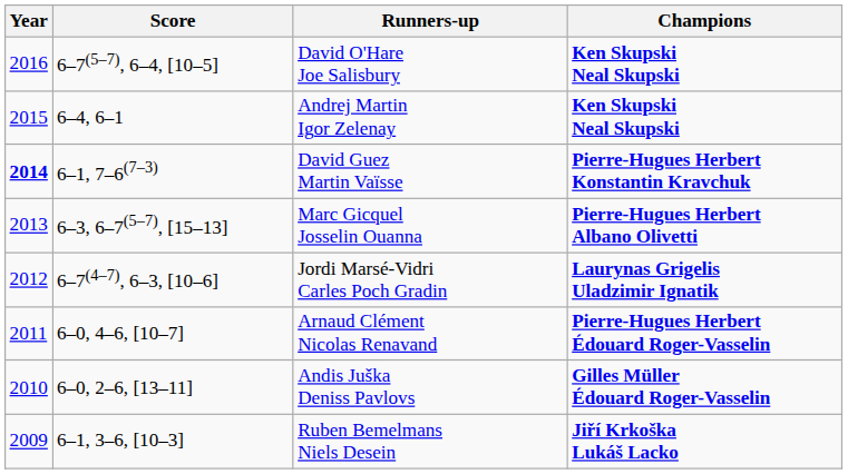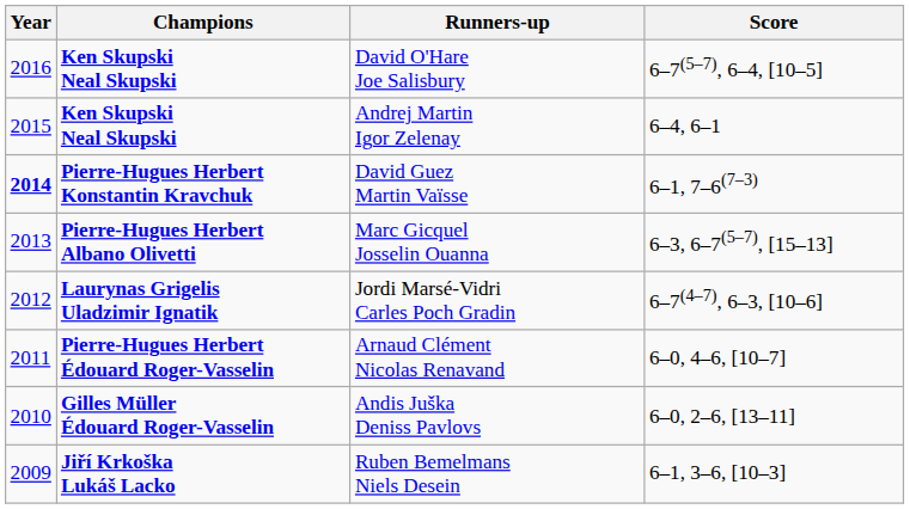 <table class="wikitable" style="font-size:90%">
 <tr>
 <th>Year</th>
+<th width="200">Champions</th>
+<th width="200">Runners-up</th>
 <th width="175">Score</th>
-<th width="200">Runners-up</th>
-<th width="200">Champions</th>
 </tr>
 <tr>
 <td><a href='#'>2016</a></td>
+<td> <strong><a href='#'>Ken Skupski</a></strong> <br>  <strong><a href='#'>Neal Skupski</a></strong></td>
+<td> <a href='#'>David O'Hare</a> <br>  <a href='#'>Joe Salisbury</a></td>
 <td>6–7<sup>(5–7)</sup>, 6–4, [10–5]</td>
-<td> <a href='#'>David O'Hare</a> <br>  <a href='#'>Joe Salisbury</a></td>
-<td> <strong><a href='#'>Ken Skupski</a></strong> <br>  <strong><a href='#'>Neal Skupski</a></strong></td>
 </tr>
 <tr>
 <td><a href='#'>2015</a></td>
+<td> <strong><a href='#'>Ken Skupski</a></strong> <br>  <strong><a href='#'>Neal Skupski</a></strong></td>
+<td> <a href='#'>Andrej Martin</a> <br>  <a href='#'>Igor Zelenay</a></td>
 <td>6–4, 6–1</td>
-<td> <a href='#'>Andrej Martin</a> <br>  <a href='#'>Igor Zelenay</a></td>
-<td> <strong><a href='#'>Ken Skupski</a></strong> <br>  <strong><a href='#'>Neal Skupski</a></strong></td>
 </tr>
 <tr>
 <td><strong><a href='#'>2014</a></strong></td>
+<td> <strong><a href='#'>Pierre-Hugues Herbert</a></strong> <br>  <strong><a href='#'>Konstantin Kravchuk</a></strong></td>
+<td> <a href='#'>David Guez</a> <br>  <a href='#'>Martin Vaïsse</a></td>
 <td>6–1, 7–6<sup>(7–3)</sup></td>
-<td> <a href='#'>David Guez</a> <br>  <a href='#'>Martin Vaïsse</a></td>
-<td> <strong><a href='#'>Pierre-Hugues Herbert</a></strong> <br>  <strong><a href='#'>Konstantin Kravchuk</a></strong></td>
 </tr>
 <tr>
 <td><a href='#'>2013</a></td>
+<td> <strong><a href='#'>Pierre-Hugues Herbert</a></strong><br> <strong><a href='#'>Albano Olivetti</a></strong></td>
+<td> <a href='#'>Marc Gicquel</a><br> <a href='#'>Josselin Ouanna</a></td>
 <td>6–3, 6–7<sup>(5–7)</sup>, [15–13]</td>
-<td> <a href='#'>Marc Gicquel</a><br> <a href='#'>Josselin Ouanna</a></td>
-<td> <strong><a href='#'>Pierre-Hugues Herbert</a></strong><br> <strong><a href='#'>Albano Olivetti</a></strong></td>
 </tr>
 <tr>
 <td><a href='#'>2012</a></td>
+<td> <strong><a href='#'>Laurynas Grigelis</a></strong><br> <strong><a href='#'>Uladzimir Ignatik</a></strong></td>
+<td> Jordi Marsé-Vidri<br> <a href='#'>Carles Poch Gradin</a></td>
 <td>6–7<sup>(4–7)</sup>, 6–3, [10–6]</td>
-<td> Jordi Marsé-Vidri<br> <a href='#'>Carles Poch Gradin</a></td>
-<td> <strong><a href='#'>Laurynas Grigelis</a></strong><br> <strong><a href='#'>Uladzimir Ignatik</a></strong></td>
 </tr>
 <tr>
 <td><a href='#'>2011</a></td>
+<td> <strong><a href='#'>Pierre-Hugues Herbert</a></strong><br> <strong><a href='#'>Édouard Roger-Vasselin</a></strong></td>
+<td> <a href='#'>Arnaud Clément</a><br> <a href='#'>Nicolas Renavand</a></td>
 <td>6–0, 4–6, [10–7]</td>
-<td> <a href='#'>Arnaud Clément</a><br> <a href='#'>Nicolas Renavand</a></td>
-<td> <strong><a href='#'>Pierre-Hugues Herbert</a></strong><br> <strong><a href='#'>Édouard Roger-Vasselin</a></strong></td>
 </tr>
 <tr>
 <td><a href='#'>2010</a></td>
+<td> <strong><a href='#'>Gilles Müller</a></strong><br> <strong><a href='#'>Édouard Roger-Vasselin</a></strong></td>
+<td> <a href='#'>Andis Juška</a><br> <a href='#'>Deniss Pavlovs</a></td>
 <td>6–0, 2–6, [13–11]</td>
-<td> <a href='#'>Andis Juška</a><br> <a href='#'>Deniss Pavlovs</a></td>
-<td> <strong><a href='#'>Gilles Müller</a></strong><br> <strong><a href='#'>Édouard Roger-Vasselin</a></strong></td>
 </tr>
 <tr>
 <td><a href='#'>2009</a></td>
+<td> <strong><a href='#'>Jiří Krkoška</a></strong><br> <strong><a href='#'>Lukáš Lacko</a></strong></td>
+<td> <a href='#'>Ruben Bemelmans</a><br> <a href='#'>Niels Desein</a></td>
 <td>6–1, 3–6, [10–3]</td>
-<td> <a href='#'>Ruben Bemelmans</a><br> <a href='#'>Niels Desein</a></td>
-<td> <strong><a href='#'>Jiří Krkoška</a></strong><br> <strong><a href='#'>Lukáš Lacko</a></strong></td>
 </tr>
 </table>
